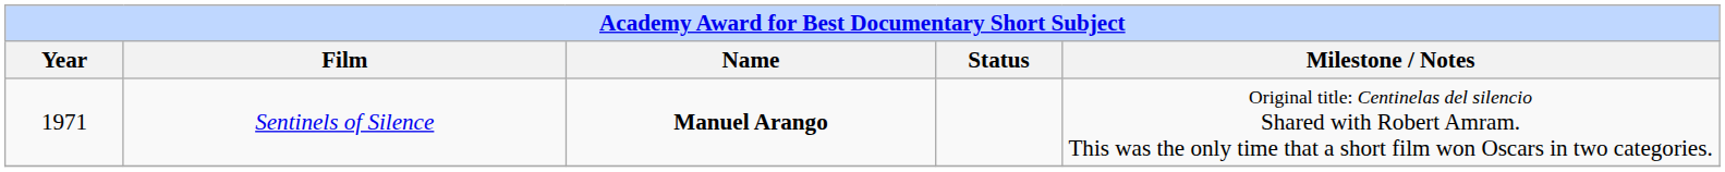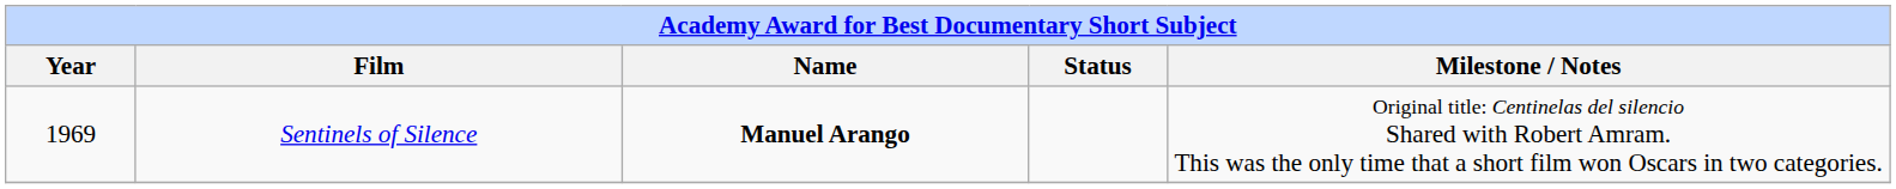 <table class="wikitable" style="text-align: center">
 <tr ---- bgcolor="#bfd7ff">
 <td colspan=5 align=center><strong><a href='#'>Academy Award for Best Documentary Short Subject</a></strong></td>
 </tr>
 <tr ---- bgcolor="#ebf5ff">
 <th width="75">Year</th>
 <th width="300">Film</th>
 <th width="250">Name</th>
 <th width="80">Status</th>
 <th width="450">Milestone / Notes</th>
 </tr>
 <tr>
-<td>1971</td>
+<td>1969</td>
 <td><em><a href='#'>Sentinels of Silence</a></em></td>
 <td><strong>Manuel Arango</strong></td>
 <td></td>
 <td><small>Original title: <em>Centinelas del silencio</em></small><br>Shared with Robert Amram.<br>This was the only time that a short film won Oscars in two categories.</td>
 </tr>
 <tr>
 </tr>
 </table>
